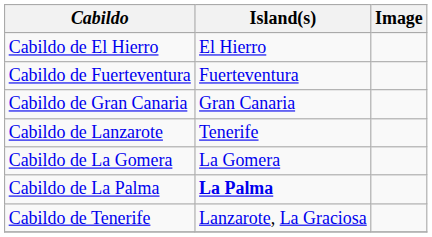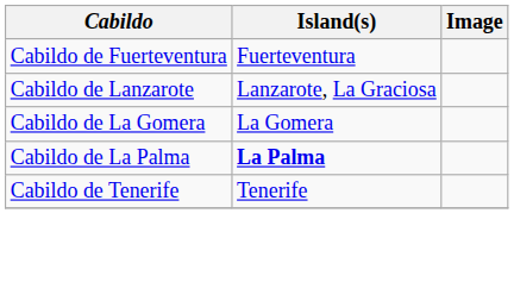 <table class=wikitable>
 <tr>
 <th><em>Cabildo</em></th>
 <th>Island(s)</th>
 <th>Image</th>
 </tr>
 <tr>
-<td><a href='#'>Cabildo de El Hierro</a></td>
-<td><a href='#'>El Hierro</a></td>
-<td></td>
-</tr>
-<tr>
 <td><a href='#'>Cabildo de Fuerteventura</a></td>
 <td><a href='#'>Fuerteventura</a></td>
 <td></td>
 </tr>
 <tr>
-<td><a href='#'>Cabildo de Gran Canaria</a></td>
-<td><a href='#'>Gran Canaria</a></td>
-<td></td>
-</tr>
-<tr>
 <td><a href='#'>Cabildo de Lanzarote</a></td>
-<td><a href='#'>Tenerife</a></td>
+<td><a href='#'>Lanzarote</a>, <a href='#'>La Graciosa</a></td>
 <td></td>
 </tr>
 <tr>
 <td><a href='#'>Cabildo de La Gomera</a></td>
 <td><a href='#'>La Gomera</a></td>
 <td></td>
 </tr>
 <tr>
 <td><a href='#'>Cabildo de La Palma</a></td>
 <td><strong><a href='#'>La Palma</a></strong></td>
 <td></td>
 </tr>
 <tr>
 <td><a href='#'>Cabildo de Tenerife</a></td>
-<td><a href='#'>Lanzarote</a>, <a href='#'>La Graciosa</a></td>
+<td><a href='#'>Tenerife</a></td>
 <td></td>
 </tr>
 <tr>
 </tr>
 </table>
